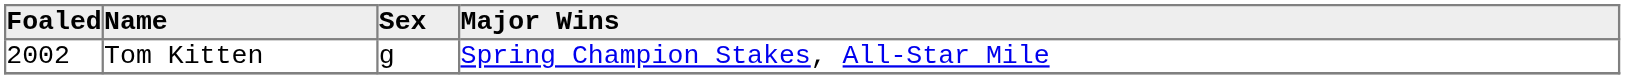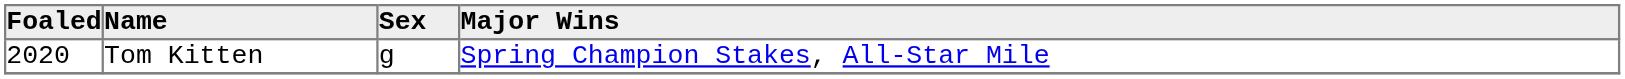 <table border="1" cellpadding="0" style="border-collapse: collapse; font-size:90%">
 <tr bgcolor="#eeeeee">
 <td width="35px"><strong>Foaled</strong></td>
 <td width="120px"><strong>Name</strong></td>
 <td width="35px"><strong>Sex</strong></td>
 <td width="510px"><strong>Major Wins</strong></td>
 </tr>
 <tr>
-<td>2002</td>
+<td>2020</td>
 <td>Tom Kitten</td>
 <td>g</td>
 <td><a href='#'>Spring Champion Stakes</a>, <a href='#'>All-Star Mile</a></td>
 </tr>
 <tr>
 </tr>
 </table>
